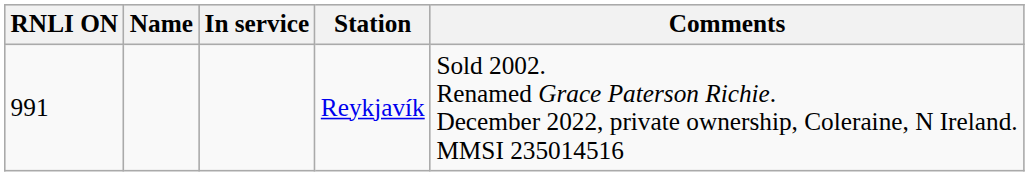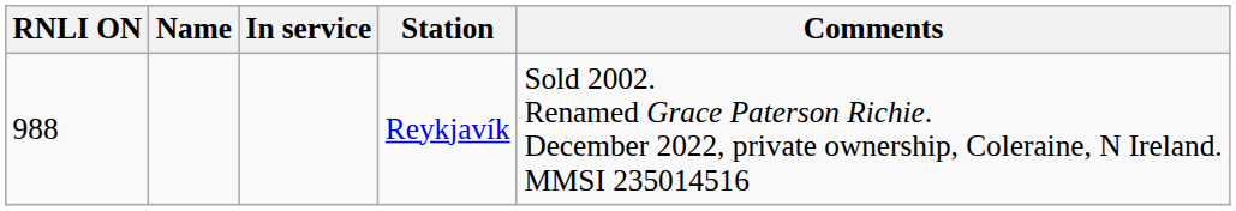 <table class="wikitable">
 <tr>
 <th>RNLI ON</th>
 <th>Name</th>
 <th>In service</th>
 <th>Station</th>
 <th>Comments</th>
 </tr>
 <tr>
-<td>991</td>
+<td>988</td>
 <td></td>
 <td></td>
 <td><a href='#'>Reykjavík</a></td>
 <td>Sold 2002. <br>Renamed <em>Grace Paterson Richie</em>.<br>December 2022, private ownership, Coleraine, N Ireland.<br> MMSI 235014516</td>
 </tr>
 </table>
